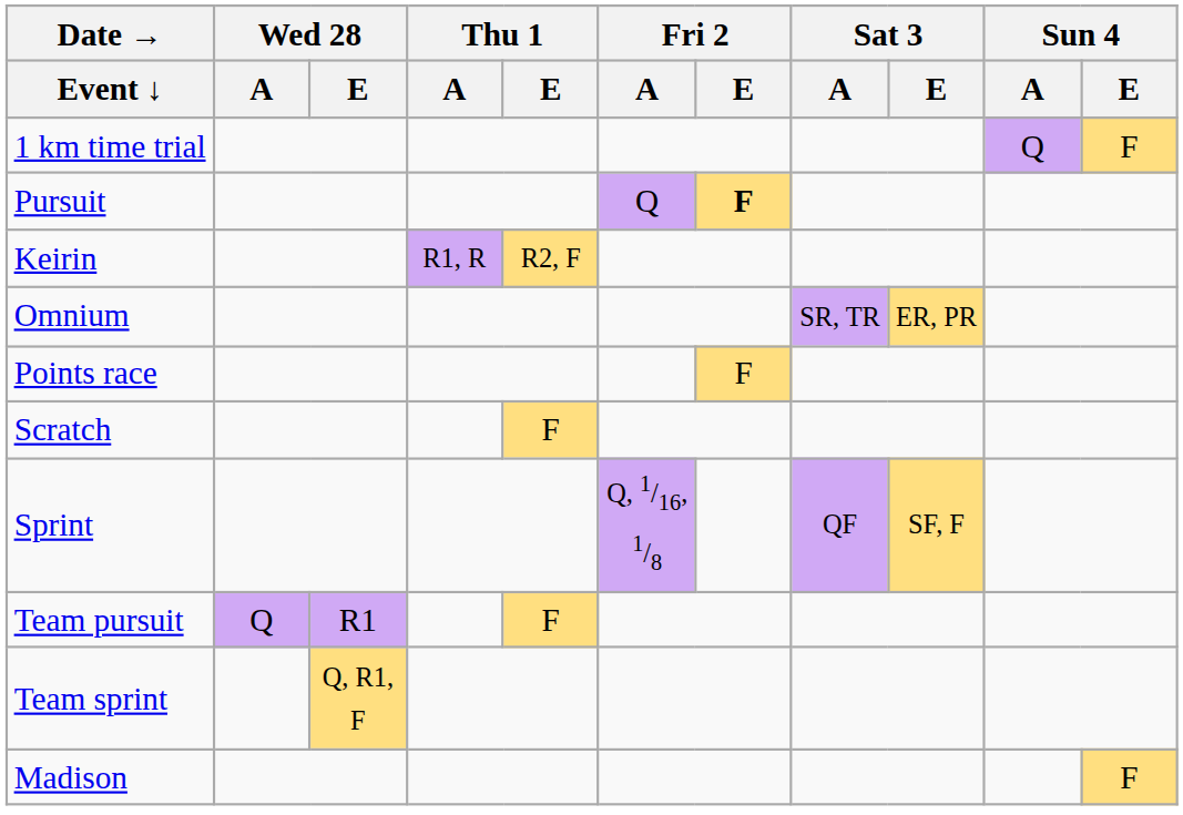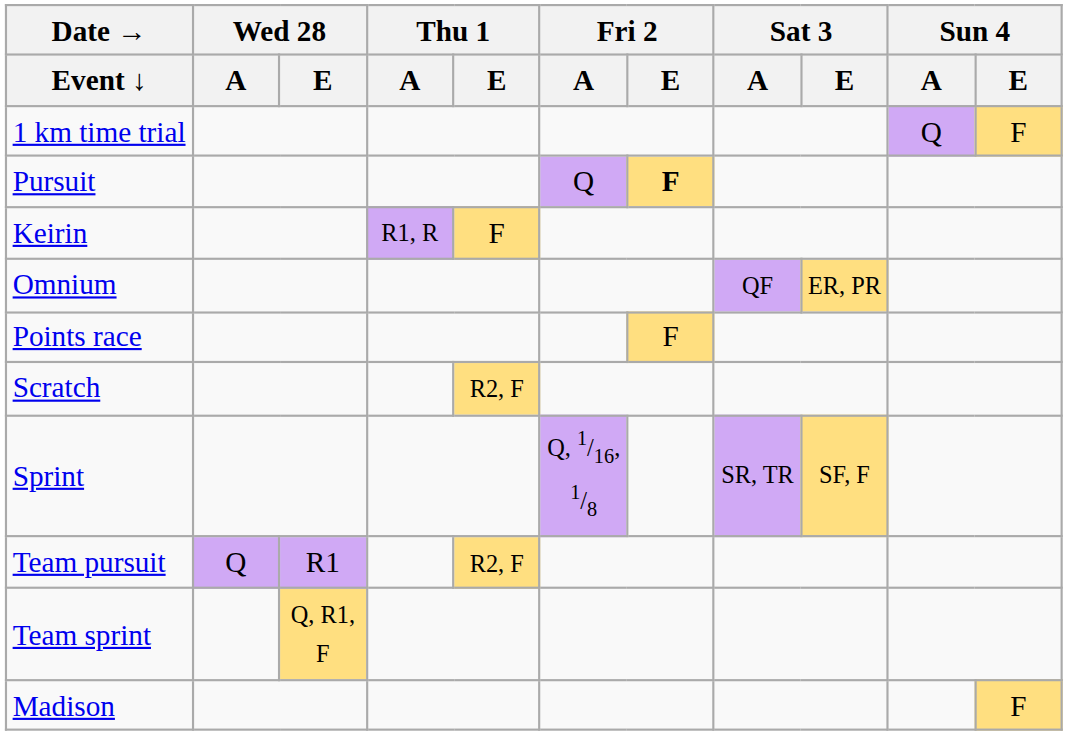 <table class="wikitable" style="margin:0.5em auto; font-size:85%; line-height:1.25em;">
 <tr style="text-align:center;">
 <th>Date →</th>
 <th colspan="2">Wed 28</th>
 <th colspan="2">Thu 1</th>
 <th colspan="2">Fri 2</th>
 <th colspan="2">Sat 3</th>
 <th colspan="2">Sun 4</th>
 </tr>
 <tr>
 <th>Event ↓</th>
 <th style="width:2.5em;">A</th>
 <th style="width:2.5em;">E</th>
 <th style="width:2.5em;">A</th>
 <th style="width:2.5em;">E</th>
 <th style="width:2.5em;">A</th>
 <th style="width:2.5em;">E</th>
 <th style="width:2.5em;">A</th>
 <th style="width:2.5em;">E</th>
 <th style="width:2.5em;">A</th>
 <th style="width:2.5em;">E</th>
 </tr>
 <tr style="text-align:center;">
 <td style="text-align:left;"><a href='#'>1 km time trial</a></td>
 <td colspan="2"></td>
 <td colspan="2"></td>
 <td colspan="2"></td>
 <td colspan="2"></td>
 <td bgcolor="#D0A9F5">Q</td>
 <td bgcolor="#FFDF80">F</td>
 </tr>
 <tr style="text-align:center;">
 <td style="text-align:left;"><a href='#'>Pursuit</a></td>
 <td colspan="2"></td>
 <td colspan="2"></td>
 <td bgcolor="#D0A9F5">Q</td>
 <td bgcolor="#FFDF80"><strong>F</strong></td>
 <td colspan="2"></td>
 <td colspan="2"></td>
 </tr>
 <tr style="text-align:center;">
 <td style="text-align:left;"><a href='#'>Keirin</a></td>
 <td colspan="2"></td>
 <td bgcolor="#D0A9F5"><small>R1, R</small></td>
-<td bgcolor="#FFDF80"><small>R2, F</small></td>
+<td bgcolor="#FFDF80">F</td>
 <td colspan="2"></td>
 <td colspan="2"></td>
 <td colspan="2"></td>
 </tr>
 <tr style="text-align:center;">
 <td style="text-align:left;"><a href='#'>Omnium</a></td>
 <td colspan="2"></td>
 <td colspan="2"></td>
 <td colspan="2"></td>
-<td bgcolor="#D0A9F5"><small>SR, TR</small></td>
+<td bgcolor="#D0A9F5"><small>QF</small></td>
 <td bgcolor="#FFDF80"><small>ER, PR</small></td>
 <td colspan="2"></td>
 </tr>
 <tr style="text-align:center;">
 <td style="text-align:left;"><a href='#'>Points race</a></td>
 <td colspan="2"></td>
 <td colspan="2"></td>
 <td></td>
 <td bgcolor="#FFDF80">F</td>
 <td colspan="2"></td>
 <td colspan="2"></td>
 </tr>
 <tr style="text-align:center;">
 <td style="text-align:left;"><a href='#'>Scratch</a></td>
 <td colspan="2"></td>
 <td></td>
-<td bgcolor="#FFDF80">F</td>
+<td bgcolor="#FFDF80"><small>R2, F</small></td>
 <td colspan="2"></td>
 <td colspan="2"></td>
 <td colspan="2"></td>
 </tr>
 <tr style="text-align:center;">
 <td style="text-align:left;"><a href='#'>Sprint</a></td>
 <td colspan="2"></td>
 <td colspan="2"></td>
 <td bgcolor="#D0A9F5"><small>Q, <sup>1</sup>/<sub>16</sub>, <sup>1</sup>/<sub>8</sub></small></td>
 <td></td>
-<td bgcolor="#D0A9F5"><small>QF</small></td>
+<td bgcolor="#D0A9F5"><small>SR, TR</small></td>
 <td bgcolor="#FFDF80"><small>SF, F</small></td>
 <td colspan="2"></td>
 </tr>
 <tr style="text-align:center;">
 <td style="text-align:left;"><a href='#'>Team pursuit</a></td>
 <td bgcolor="#D0A9F5">Q</td>
 <td bgcolor="#D0A9F5">R1</td>
 <td></td>
-<td bgcolor="#FFDF80">F</td>
+<td bgcolor="#FFDF80"><small>R2, F</small></td>
 <td colspan="2"></td>
 <td colspan="2"></td>
 <td colspan="2"></td>
 </tr>
 <tr style="text-align:center;">
 <td style="text-align:left;"><a href='#'>Team sprint</a></td>
 <td></td>
 <td bgcolor="#FFDF80"><small>Q, R1, F</small></td>
 <td colspan="2"></td>
 <td colspan="2"></td>
 <td colspan="2"></td>
 <td colspan="2"></td>
 </tr>
 <tr style="text-align:center;">
 <td style="text-align:left;"><a href='#'>Madison</a></td>
 <td colspan="2"></td>
 <td colspan="2"></td>
 <td colspan="2"></td>
 <td colspan="2"></td>
 <td></td>
 <td bgcolor="#FFDF80">F</td>
 </tr>
 </table>
